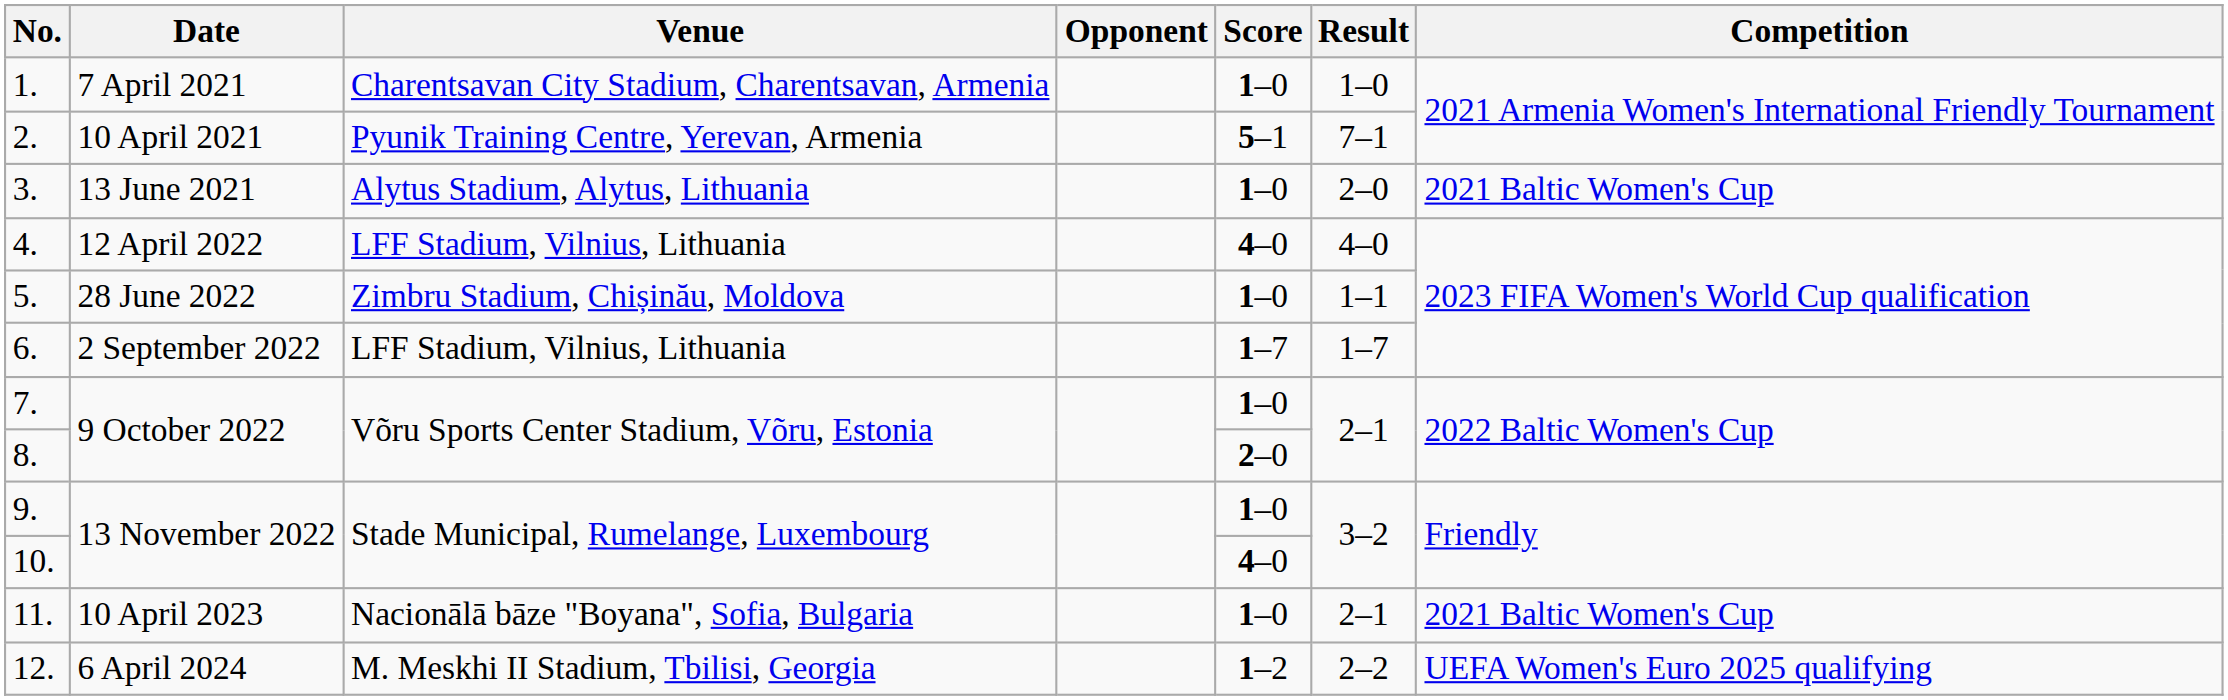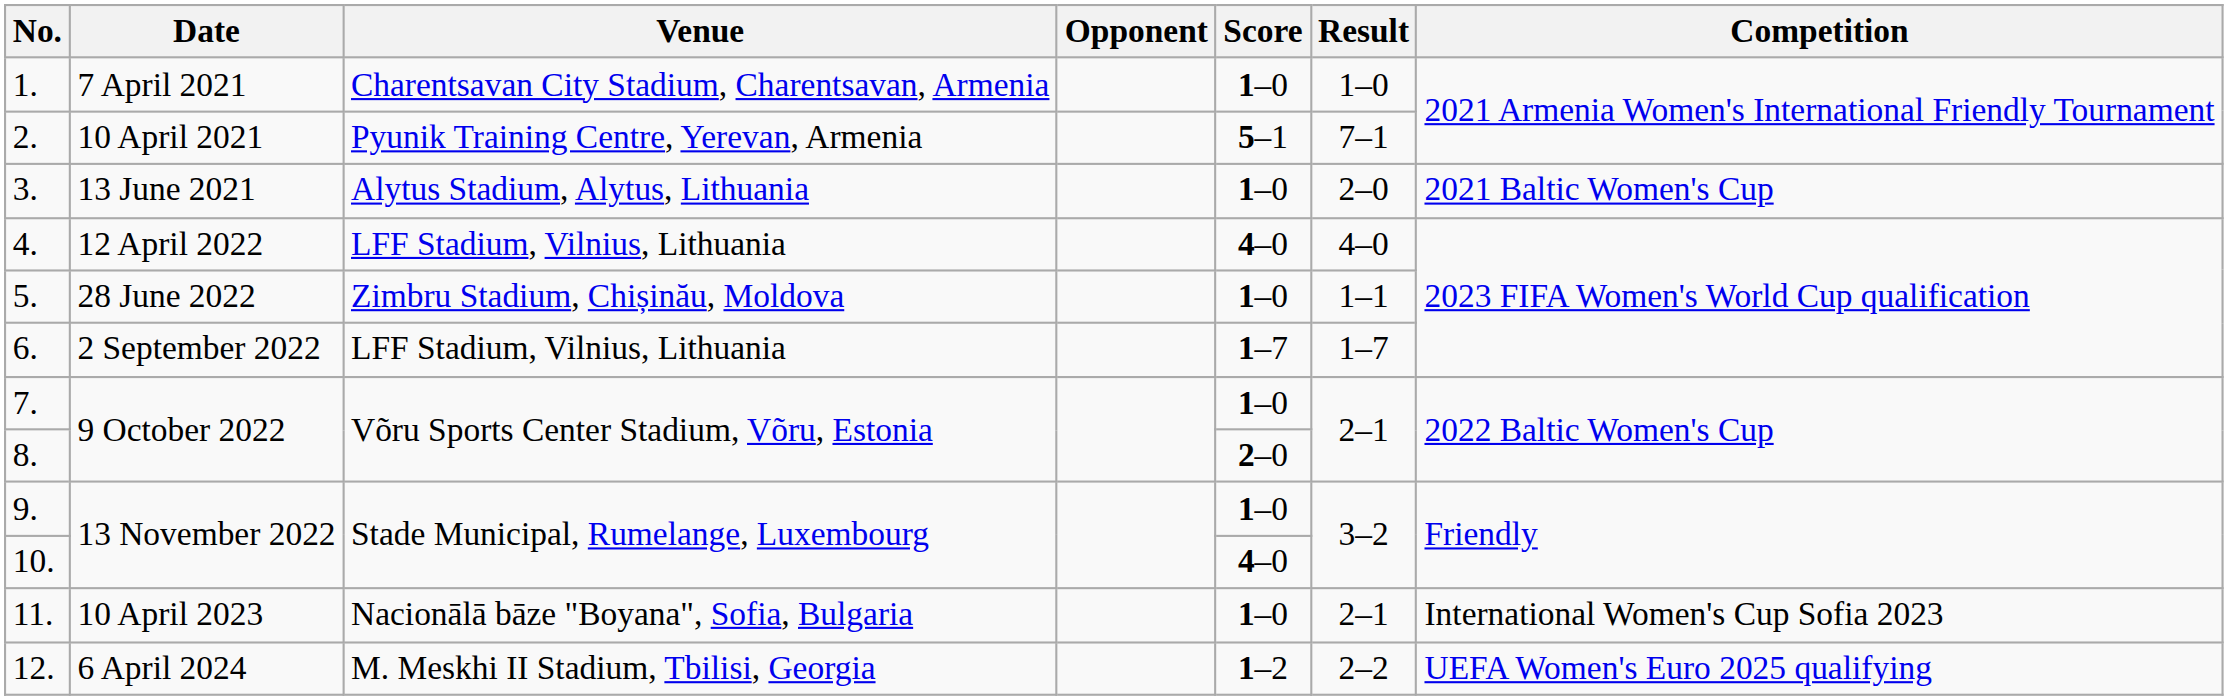 <table class="wikitable">
 <tr>
 <th>No.</th>
 <th>Date</th>
 <th>Venue</th>
 <th>Opponent</th>
 <th>Score</th>
 <th>Result</th>
 <th>Competition</th>
 </tr>
 <tr>
 <td>1.</td>
 <td>7 April 2021</td>
 <td><a href='#'>Charentsavan City Stadium</a>, <a href='#'>Charentsavan</a>, <a href='#'>Armenia</a></td>
 <td></td>
 <td align=center><strong>1</strong>–0</td>
 <td align=center>1–0</td>
 <td rowspan=2><a href='#'>2021 Armenia Women's International Friendly Tournament</a></td>
 </tr>
 <tr>
 <td>2.</td>
 <td>10 April 2021</td>
 <td><a href='#'>Pyunik Training Centre</a>, <a href='#'>Yerevan</a>, Armenia</td>
 <td></td>
 <td align=center><strong>5</strong>–1</td>
 <td align=center>7–1</td>
 </tr>
 <tr>
 <td>3.</td>
 <td>13 June 2021</td>
 <td><a href='#'>Alytus Stadium</a>, <a href='#'>Alytus</a>, <a href='#'>Lithuania</a></td>
 <td></td>
 <td align=center><strong>1</strong>–0</td>
 <td align=center>2–0</td>
 <td><a href='#'>2021 Baltic Women's Cup</a></td>
 </tr>
 <tr>
 <td>4.</td>
 <td>12 April 2022</td>
 <td><a href='#'>LFF Stadium</a>, <a href='#'>Vilnius</a>, Lithuania</td>
 <td></td>
 <td align=center><strong>4</strong>–0</td>
 <td align=center>4–0</td>
 <td rowspan=3><a href='#'>2023 FIFA Women's World Cup qualification</a></td>
 </tr>
 <tr>
 <td>5.</td>
 <td>28 June 2022</td>
 <td><a href='#'>Zimbru Stadium</a>, <a href='#'>Chișinău</a>, <a href='#'>Moldova</a></td>
 <td></td>
 <td align=center><strong>1</strong>–0</td>
 <td align=center>1–1</td>
 </tr>
 <tr>
 <td>6.</td>
 <td>2 September 2022</td>
 <td>LFF Stadium, Vilnius, Lithuania</td>
 <td></td>
 <td align=center><strong>1</strong>–7</td>
 <td align=center>1–7</td>
 </tr>
 <tr>
 <td>7.</td>
 <td rowspan=2>9 October 2022</td>
 <td rowspan=2>Võru Sports Center Stadium, <a href='#'>Võru</a>, <a href='#'>Estonia</a></td>
 <td rowspan=2></td>
 <td align=center><strong>1</strong>–0</td>
 <td rowspan=2 align=center>2–1</td>
 <td rowspan=2><a href='#'>2022 Baltic Women's Cup</a></td>
 </tr>
 <tr>
 <td>8.</td>
 <td align=center><strong>2</strong>–0</td>
 </tr>
 <tr>
 <td>9.</td>
 <td rowspan=2>13 November 2022</td>
 <td rowspan=2>Stade Municipal, <a href='#'>Rumelange</a>, <a href='#'>Luxembourg</a></td>
 <td rowspan=2></td>
 <td align=center><strong>1</strong>–0</td>
 <td rowspan=2 align=center>3–2</td>
 <td rowspan=2><a href='#'>Friendly</a></td>
 </tr>
 <tr>
 <td>10.</td>
 <td align=center><strong>4</strong>–0</td>
 </tr>
 <tr>
 <td>11.</td>
 <td>10 April 2023</td>
 <td>Nacionālā bāze "Boyana", <a href='#'>Sofia</a>, <a href='#'>Bulgaria</a></td>
 <td></td>
 <td align=center><strong>1</strong>–0</td>
 <td align=center>2–1</td>
-<td><a href='#'>2021 Baltic Women's Cup</a></td>
+<td>International Women's Cup Sofia 2023</td>
 </tr>
 <tr>
 <td>12.</td>
 <td>6 April 2024</td>
 <td>M. Meskhi II Stadium, <a href='#'>Tbilisi</a>, <a href='#'>Georgia</a></td>
 <td></td>
 <td align=center><strong>1</strong>–2</td>
 <td align=center>2–2</td>
 <td><a href='#'>UEFA Women's Euro 2025 qualifying</a></td>
 </tr>
 </table>
